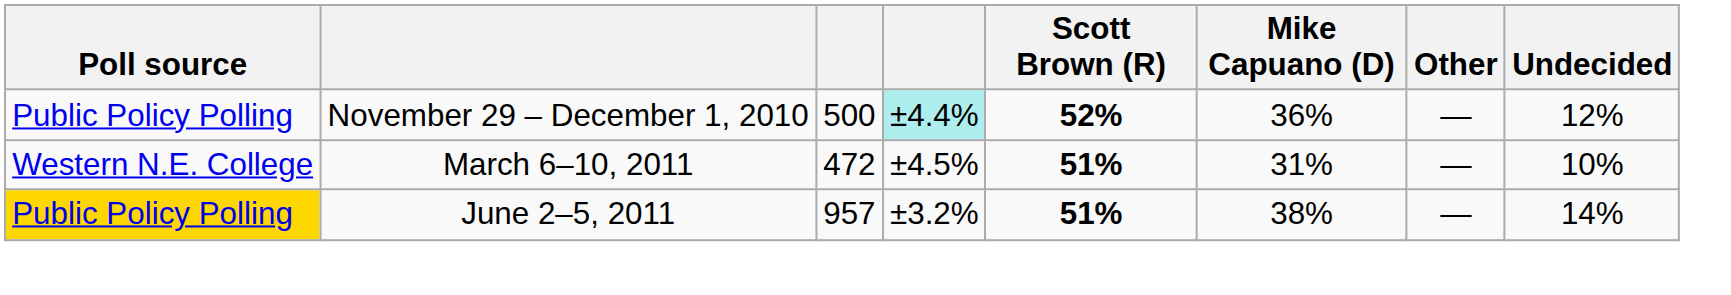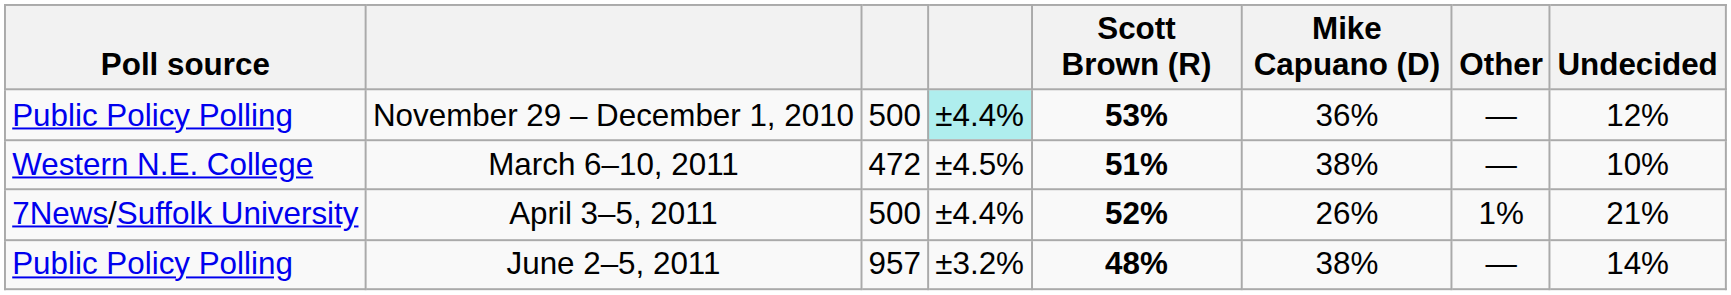 <table class="wikitable" style="text-align:center">
 <tr valign= bottom>
 <th>Poll source</th>
 <th></th>
 <th></th>
 <th></th>
 <th style="width:100px;">Scott<br>Brown (R)</th>
 <th style="width:100px;">Mike<br>Capuano (D)</th>
 <th>Other</th>
 <th>Undecided</th>
 </tr>
 <tr>
 <td align=left><a href='#'>Public Policy Polling</a></td>
 <td>November 29 – December 1, 2010</td>
 <td>500</td>
 <td style="background: paleturquoise;">±4.4%</td>
-<td><strong>52%</strong></td>
+<td><strong>53%</strong></td>
 <td>36%</td>
 <td>—</td>
 <td>12%</td>
 </tr>
 <tr>
 <td align=left><a href='#'>Western N.E. College</a></td>
 <td>March 6–10, 2011</td>
 <td>472</td>
 <td>±4.5%</td>
 <td><strong>51%</strong></td>
-<td>31%</td>
+<td>38%</td>
 <td>—</td>
 <td>10%</td>
 </tr>
 <tr>
-<td align=left style="background: gold;"><a href='#'>Public Policy Polling</a></td>
+<td align=left><a href='#'>7News</a>/<a href='#'>Suffolk University</a></td>
+<td>April 3–5, 2011</td>
+<td>500</td>
+<td>±4.4%</td>
+<td><strong>52%</strong></td>
+<td>26%</td>
+<td>1%</td>
+<td>21%</td>
+</tr>
+<tr>
+<td align=left><a href='#'>Public Policy Polling</a></td>
 <td>June 2–5, 2011</td>
 <td>957</td>
 <td>±3.2%</td>
-<td><strong>51%</strong></td>
+<td><strong>48%</strong></td>
 <td>38%</td>
 <td>—</td>
 <td>14%</td>
 </tr>
 </table>
